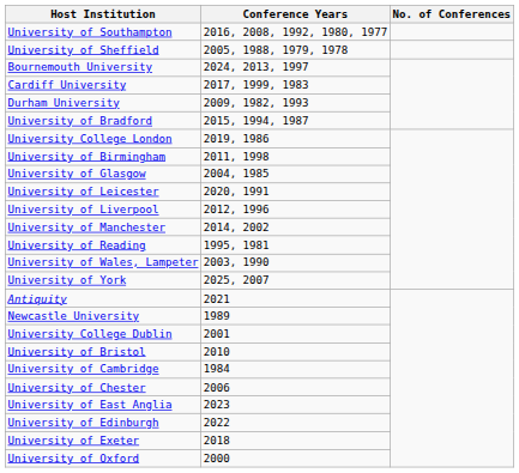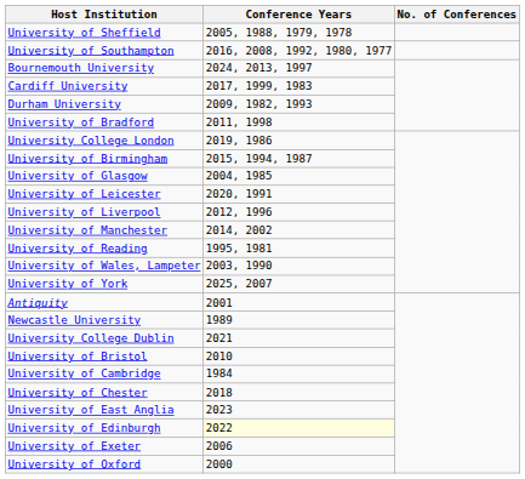 <table class="wikitable sortable">
 <tr>
 <th>Host Institution</th>
 <th>Conference Years</th>
 <th>No. of Conferences</th>
 </tr>
 <tr>
-<td><a href='#'>University of Southampton</a></td>
-<td>2016, 2008, 1992, 1980, 1977</td>
+<td><a href='#'>University of Sheffield</a></td>
+<td>2005, 1988, 1979, 1978</td>
 <td></td>
 </tr>
 <tr>
-<td><a href='#'>University of Sheffield</a></td>
-<td>2005, 1988, 1979, 1978</td>
+<td><a href='#'>University of Southampton</a></td>
+<td>2016, 2008, 1992, 1980, 1977</td>
 <td></td>
 </tr>
 <tr>
 <td><a href='#'>Bournemouth University</a></td>
 <td>2024, 2013, 1997</td>
 <td rowspan="4"></td>
 </tr>
 <tr>
 <td><a href='#'>Cardiff University</a></td>
 <td>2017, 1999, 1983</td>
 </tr>
 <tr>
 <td><a href='#'>Durham University</a></td>
 <td>2009, 1982, 1993</td>
 </tr>
 <tr>
 <td><a href='#'>University of Bradford</a></td>
-<td>2015, 1994, 1987</td>
+<td>2011, 1998</td>
 </tr>
 <tr>
 <td><a href='#'>University College London</a></td>
 <td>2019, 1986</td>
 <td rowspan="9"></td>
 </tr>
 <tr>
 <td><a href='#'>University of Birmingham</a></td>
-<td>2011, 1998</td>
+<td>2015, 1994, 1987</td>
 </tr>
 <tr>
 <td><a href='#'>University of Glasgow</a></td>
 <td>2004, 1985</td>
 </tr>
 <tr>
 <td><a href='#'>University of Leicester</a></td>
 <td>2020, 1991</td>
 </tr>
 <tr>
 <td><a href='#'>University of Liverpool</a></td>
 <td>2012, 1996</td>
 </tr>
 <tr>
 <td><a href='#'>University of Manchester</a></td>
 <td>2014, 2002</td>
 </tr>
 <tr>
 <td><a href='#'>University of Reading</a></td>
 <td>1995, 1981</td>
 </tr>
 <tr>
 <td><a href='#'>University of Wales, Lampeter</a></td>
 <td>2003, 1990</td>
 </tr>
 <tr>
 <td><a href='#'>University of York</a></td>
 <td>2025, 2007</td>
 </tr>
 <tr>
 <td><a href='#'><em>Antiquity</em></a></td>
-<td>2021</td>
+<td>2001</td>
 <td rowspan="10"></td>
 </tr>
 <tr>
 <td><a href='#'>Newcastle University</a></td>
 <td>1989</td>
 </tr>
 <tr>
 <td><a href='#'>University College Dublin</a></td>
-<td>2001</td>
+<td>2021</td>
 </tr>
 <tr>
 <td><a href='#'>University of Bristol</a></td>
 <td>2010</td>
 </tr>
 <tr>
 <td><a href='#'>University of Cambridge</a></td>
 <td>1984</td>
 </tr>
 <tr>
 <td><a href='#'>University of Chester</a></td>
-<td>2006</td>
+<td>2018</td>
 </tr>
 <tr>
 <td><a href='#'>University of East Anglia</a></td>
 <td>2023</td>
 </tr>
 <tr>
 <td><a href='#'>University of Edinburgh</a></td>
-<td>2022</td>
+<td style="background: lightyellow;">2022</td>
 </tr>
 <tr>
 <td><a href='#'>University of Exeter</a></td>
-<td>2018</td>
+<td>2006</td>
 </tr>
 <tr>
 <td><a href='#'>University of Oxford</a></td>
 <td>2000</td>
 </tr>
 </table>
